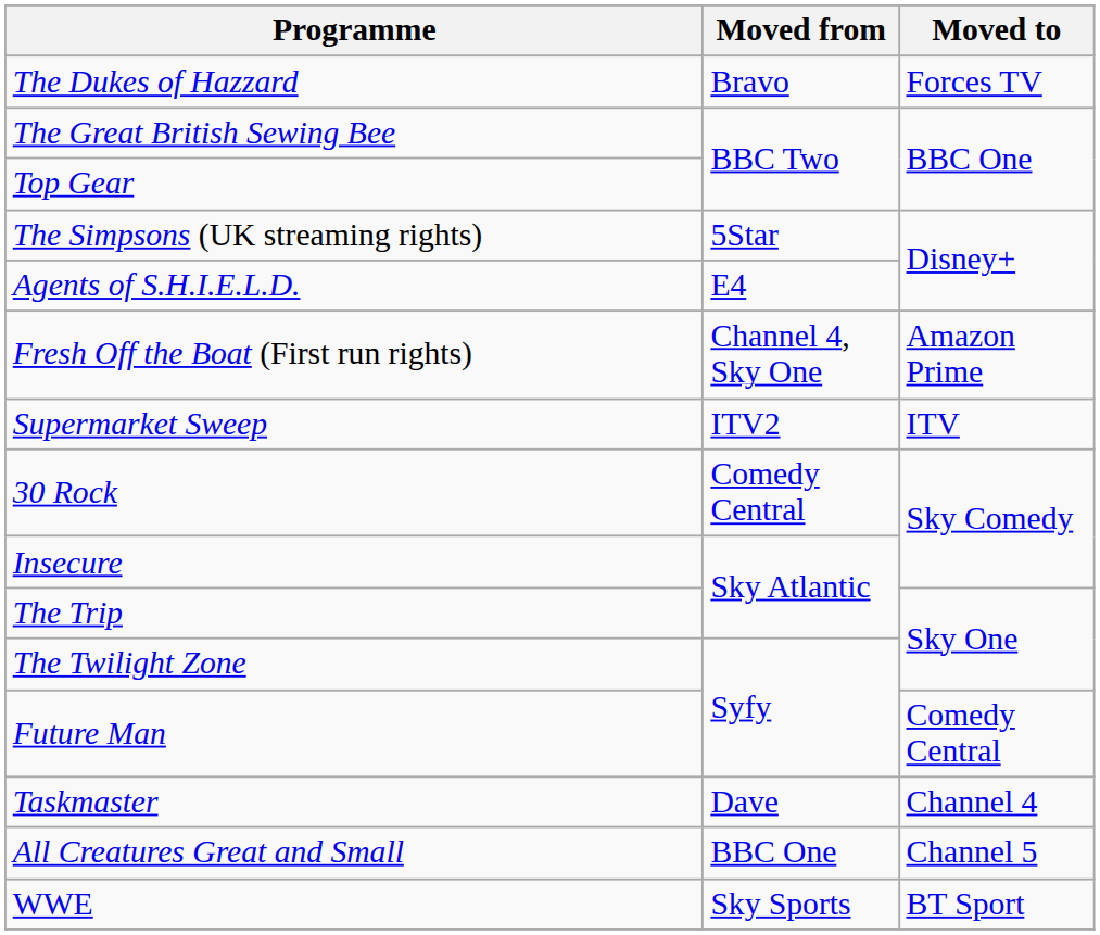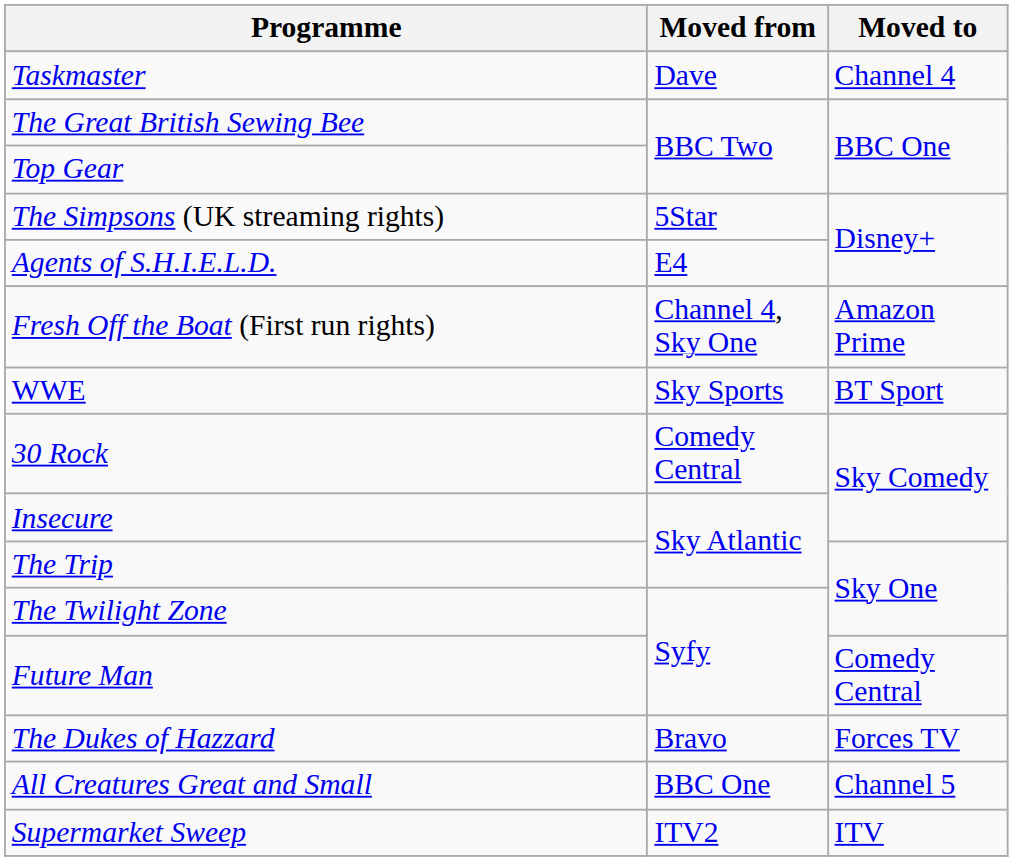 <table class="wikitable">
 <tr>
 <th width=340>Programme</th>
 <th width=90>Moved from</th>
 <th width=90>Moved to</th>
 </tr>
 <tr>
-<td><em><a href='#'>The Dukes of Hazzard</a></em></td>
-<td><a href='#'>Bravo</a></td>
-<td><a href='#'>Forces TV</a></td>
+<td><em><a href='#'>Taskmaster</a></em></td>
+<td><a href='#'>Dave</a></td>
+<td><a href='#'>Channel 4</a></td>
 </tr>
 <tr>
 <td><em><a href='#'>The Great British Sewing Bee</a></em></td>
 <td rowspan="2"><a href='#'>BBC Two</a></td>
 <td rowspan="2"><a href='#'>BBC One</a></td>
 </tr>
 <tr>
 <td><em><a href='#'>Top Gear</a></em></td>
 </tr>
 <tr>
 <td><em><a href='#'>The Simpsons</a></em> (UK streaming rights)</td>
 <td><a href='#'>5Star</a></td>
 <td rowspan=2><a href='#'>Disney+</a></td>
 </tr>
 <tr>
 <td><em><a href='#'>Agents of S.H.I.E.L.D.</a></em></td>
 <td><a href='#'>E4</a></td>
 </tr>
 <tr>
 <td><em><a href='#'>Fresh Off the Boat</a></em> (First run rights)</td>
 <td><a href='#'>Channel 4</a>,<br><a href='#'>Sky One</a></td>
 <td><a href='#'>Amazon Prime</a></td>
 </tr>
 <tr>
-<td><em><a href='#'>Supermarket Sweep</a></em></td>
-<td><a href='#'>ITV2</a></td>
-<td><a href='#'>ITV</a></td>
+<td><a href='#'>WWE</a></td>
+<td><a href='#'>Sky Sports</a></td>
+<td><a href='#'>BT Sport</a></td>
 </tr>
 <tr>
 <td><em><a href='#'>30 Rock</a></em></td>
 <td><a href='#'>Comedy Central</a></td>
 <td rowspan=2><a href='#'>Sky Comedy</a></td>
 </tr>
 <tr>
 <td><em><a href='#'>Insecure</a></em></td>
 <td rowspan=2><a href='#'>Sky Atlantic</a></td>
 </tr>
 <tr>
 <td><em><a href='#'>The Trip</a></em></td>
 <td rowspan=2><a href='#'>Sky One</a></td>
 </tr>
 <tr>
 <td><em><a href='#'>The Twilight Zone</a></em></td>
 <td rowspan=2><a href='#'>Syfy</a></td>
 </tr>
 <tr>
 <td><em><a href='#'>Future Man</a></em></td>
 <td><a href='#'>Comedy Central</a></td>
 </tr>
 <tr>
-<td><em><a href='#'>Taskmaster</a></em></td>
-<td><a href='#'>Dave</a></td>
-<td><a href='#'>Channel 4</a></td>
+<td><em><a href='#'>The Dukes of Hazzard</a></em></td>
+<td><a href='#'>Bravo</a></td>
+<td><a href='#'>Forces TV</a></td>
 </tr>
 <tr>
 <td><em><a href='#'>All Creatures Great and Small</a></em></td>
 <td><a href='#'>BBC One</a></td>
 <td><a href='#'>Channel 5</a></td>
 </tr>
 <tr>
-<td><a href='#'>WWE</a></td>
-<td><a href='#'>Sky Sports</a></td>
-<td><a href='#'>BT Sport</a></td>
+<td><em><a href='#'>Supermarket Sweep</a></em></td>
+<td><a href='#'>ITV2</a></td>
+<td><a href='#'>ITV</a></td>
 </tr>
 </table>
